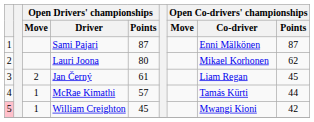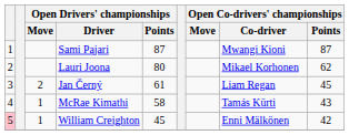 <table class="wikitable" style="font-size:85%;">
 <tr>
 <th rowspan="2"></th>
 <th rowspan="7" style="width:5px;"></th>
 <th colspan="3">Open Drivers' championships</th>
 <th rowspan="7" style="width:5px;"></th>
 <th colspan="3" nowrap>Open Co-drivers' championships</th>
 </tr>
 <tr>
 <th>Move</th>
 <th>Driver</th>
 <th>Points</th>
 <th>Move</th>
 <th>Co-driver</th>
 <th>Points</th>
 </tr>
 <tr>
 <td align="center">1</td>
 <td align="center"></td>
 <td><a href='#'>Sami Pajari</a></td>
 <td align="center">87</td>
 <td align="center"></td>
-<td><a href='#'>Enni Mälkönen</a></td>
+<td><a href='#'>Mwangi Kioni</a></td>
 <td align="center">87</td>
 </tr>
 <tr>
 <td align="center">2</td>
 <td align="center"></td>
 <td><a href='#'>Lauri Joona</a></td>
 <td align="center">80</td>
 <td align="center"></td>
 <td><a href='#'>Mikael Korhonen</a></td>
 <td align="center">62</td>
 </tr>
 <tr>
 <td align="center">3</td>
 <td align="center"> 2</td>
 <td><a href='#'>Jan Černý</a></td>
 <td align="center">61</td>
 <td align="center"></td>
 <td><a href='#'>Liam Regan</a></td>
 <td align="center">45</td>
 </tr>
 <tr>
 <td align="center">4</td>
 <td align="center"> 1</td>
 <td><a href='#'>McRae Kimathi</a></td>
-<td align="center">57</td>
+<td align="center">58</td>
 <td align="center"></td>
 <td><a href='#'>Tamás Kürti</a></td>
-<td align="center">44</td>
+<td align="center">43</td>
 </tr>
 <tr>
 <td align="center" style="background: pink;">5</td>
 <td align="center"> 1</td>
 <td><a href='#'>William Creighton</a></td>
 <td align="center">45</td>
 <td align="center"></td>
-<td><a href='#'>Mwangi Kioni</a></td>
+<td><a href='#'>Enni Mälkönen</a></td>
 <td align="center">42</td>
 </tr>
 <tr>
 </tr>
 </table>
